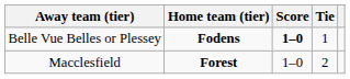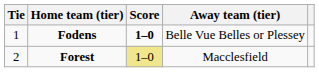 <table class="wikitable" style="text-align:center; font-size:85%">
 <tr>
-<th>Away team (tier)</th>
+<th>Tie</th>
 <th>Home team (tier)</th>
 <th>Score</th>
-<th>Tie</th>
+<th>Away team (tier)</th>
 <th></th>
 </tr>
 <tr>
-<td>Belle Vue Belles or Plessey</td>
+<td align="center">1</td>
 <td><strong>Fodens</strong></td>
 <td align="center"><strong>1–0</strong></td>
-<td align="center">1</td>
+<td>Belle Vue Belles or Plessey</td>
 <td></td>
 </tr>
 <tr>
+<td align="center">2</td>
+<td><strong>Forest</strong></td>
+<td align="center" style="background: khaki;">1–0</td>
 <td>Macclesfield</td>
-<td><strong>Forest</strong></td>
-<td align="center">1–0</td>
-<td align="center">2</td>
 <td></td>
 </tr>
 </table>
